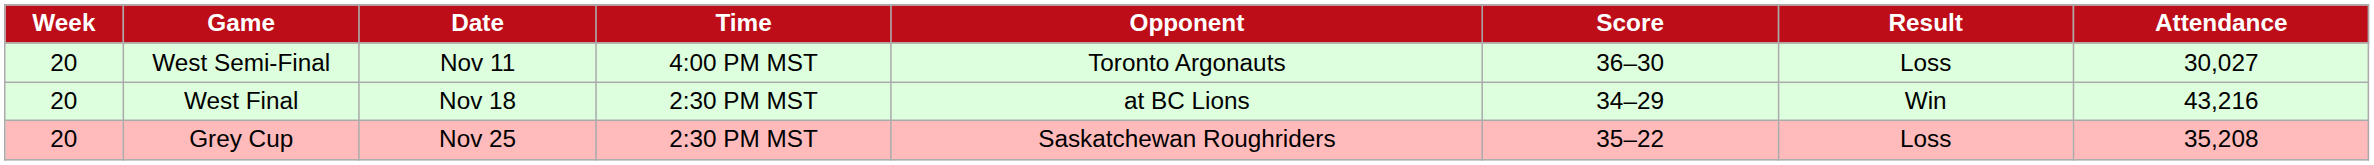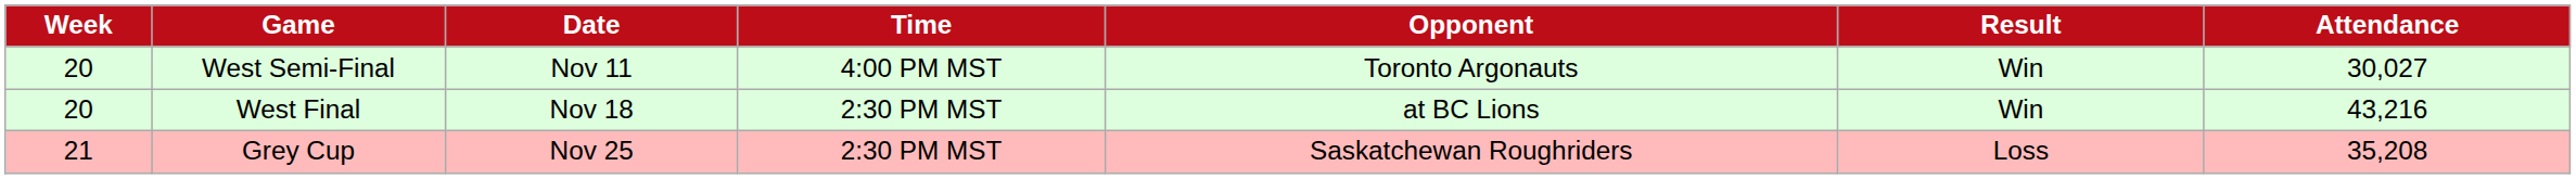 <table class="wikitable sortable">
 <tr>
 <th style="background:#bd0d18;color:#FFFFFF;"  width="4%">Week</th>
 <th style="background:#bd0d18;color:#FFFFFF;"  width="8%">Game</th>
 <th style="background:#bd0d18;color:#FFFFFF;"  width="8%">Date</th>
 <th style="background:#bd0d18;color:#FFFFFF;"  width="10%">Time</th>
 <th style="background:#bd0d18;color:#FFFFFF;"  width="20%">Opponent</th>
-<th style="background:#bd0d18;color:#FFFFFF;"  width="10%">Score</th>
 <th style="background:#bd0d18;color:#FFFFFF;"  width="10%">Result</th>
 <th style="background:#bd0d18;color:#FFFFFF;"  width="10%">Attendance</th>
 </tr>
 <tr align="center" bgcolor="#ddffdd">
 <td>20</td>
 <td>West Semi-Final</td>
 <td>Nov 11</td>
 <td>4:00 PM MST</td>
 <td>Toronto Argonauts</td>
-<td>36–30</td>
-<td>Loss</td>
+<td>Win</td>
 <td>30,027</td>
 </tr>
 <tr align="center" bgcolor="#ddffdd">
 <td>20</td>
 <td>West Final</td>
 <td>Nov 18</td>
 <td>2:30 PM MST</td>
 <td>at BC Lions</td>
-<td>34–29</td>
 <td>Win</td>
 <td>43,216</td>
 </tr>
 <tr align="center" bgcolor="#ffbbbb">
-<td>20</td>
+<td>21</td>
 <td>Grey Cup</td>
 <td>Nov 25</td>
 <td>2:30 PM MST</td>
 <td>Saskatchewan Roughriders</td>
-<td>35–22</td>
 <td>Loss</td>
 <td>35,208</td>
 </tr>
 </table>
